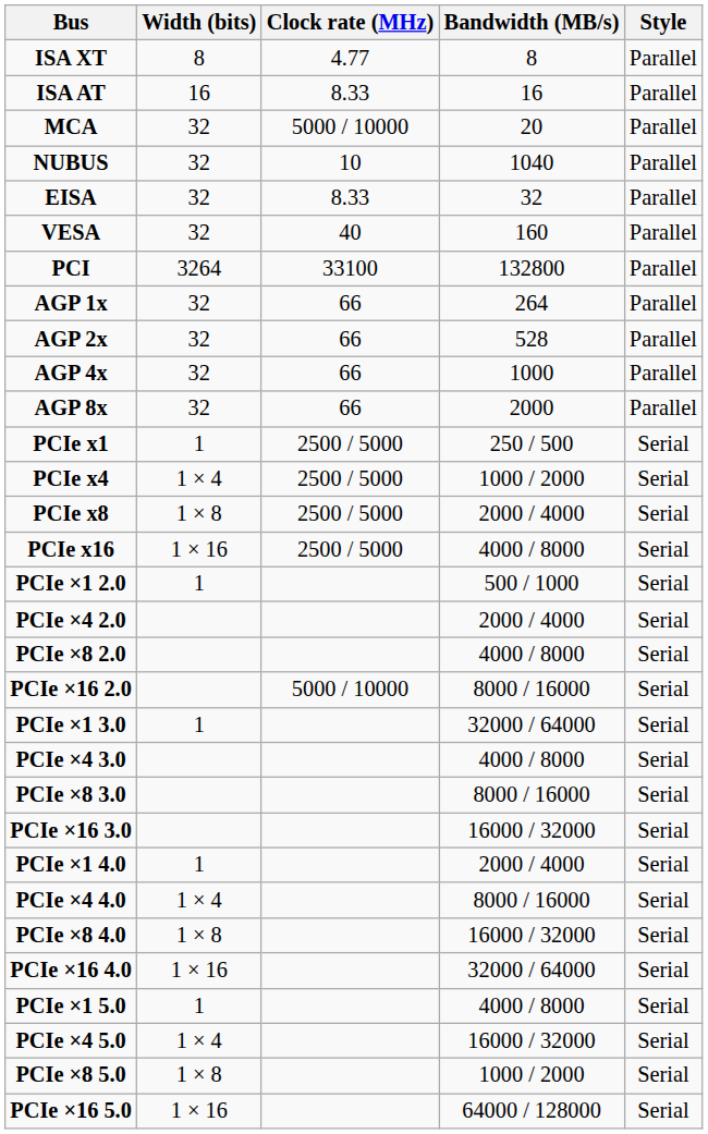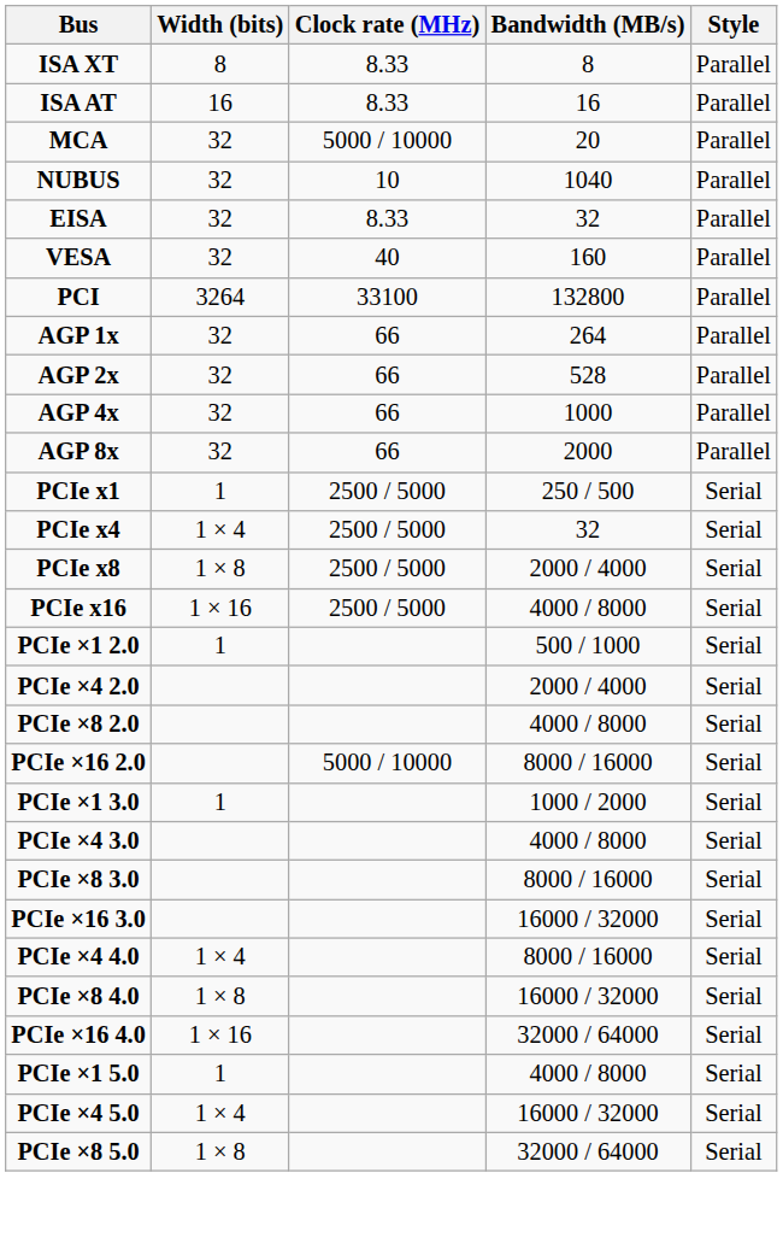 <table class="wikitable" style="text-align:center;">
 <tr>
 <th>Bus</th>
 <th>Width (bits)</th>
 <th>Clock rate (<a href='#'>MHz</a>)</th>
 <th>Bandwidth (MB/s)</th>
 <th>Style</th>
 </tr>
 <tr>
 <td><strong>ISA XT</strong></td>
 <td>8</td>
-<td>4.77</td>
+<td>8.33</td>
 <td>8</td>
 <td>Parallel</td>
 </tr>
 <tr>
 <td><strong>ISA AT</strong></td>
 <td>16</td>
 <td>8.33</td>
 <td>16</td>
 <td>Parallel</td>
 </tr>
 <tr>
 <td><strong>MCA</strong></td>
 <td>32</td>
 <td>5000 / 10000</td>
 <td>20</td>
 <td>Parallel</td>
 </tr>
 <tr>
 <td><strong>NUBUS</strong></td>
 <td>32</td>
 <td>10</td>
 <td>1040</td>
 <td>Parallel</td>
 </tr>
 <tr>
 <td><strong>EISA</strong></td>
 <td>32</td>
 <td>8.33</td>
 <td>32</td>
 <td>Parallel</td>
 </tr>
 <tr>
 <td><strong>VESA</strong></td>
 <td>32</td>
 <td>40</td>
 <td>160</td>
 <td>Parallel</td>
 </tr>
 <tr>
 <td><strong>PCI</strong></td>
 <td>3264</td>
 <td>33100</td>
 <td>132800</td>
 <td>Parallel</td>
 </tr>
 <tr>
 <td><strong>AGP 1x</strong></td>
 <td>32</td>
 <td>66</td>
 <td>264</td>
 <td>Parallel</td>
 </tr>
 <tr>
 <td><strong>AGP 2x</strong></td>
 <td>32</td>
 <td>66</td>
 <td>528</td>
 <td>Parallel</td>
 </tr>
 <tr>
 <td><strong>AGP 4x</strong></td>
 <td>32</td>
 <td>66</td>
 <td>1000</td>
 <td>Parallel</td>
 </tr>
 <tr>
 <td><strong>AGP 8x</strong></td>
 <td>32</td>
 <td>66</td>
 <td>2000</td>
 <td>Parallel</td>
 </tr>
 <tr>
 <td><strong>PCIe x1</strong></td>
 <td>1</td>
 <td>2500 / 5000</td>
 <td>250 / 500</td>
 <td>Serial</td>
 </tr>
 <tr>
 <td><strong>PCIe x4</strong></td>
 <td>1 × 4</td>
 <td>2500 / 5000</td>
-<td>1000 / 2000</td>
+<td>32</td>
 <td>Serial</td>
 </tr>
 <tr>
 <td><strong>PCIe x8</strong></td>
 <td>1 × 8</td>
 <td>2500 / 5000</td>
 <td>2000 / 4000</td>
 <td>Serial</td>
 </tr>
 <tr>
 <td><strong>PCIe x16</strong></td>
 <td>1 × 16</td>
 <td>2500 / 5000</td>
 <td>4000 / 8000</td>
 <td>Serial</td>
 </tr>
 <tr>
 <td><strong>PCIe ×1 2.0</strong></td>
 <td>1</td>
 <td></td>
 <td>500 / 1000</td>
 <td>Serial</td>
 </tr>
 <tr>
 <td><strong>PCIe ×4 2.0</strong></td>
 <td></td>
 <td></td>
 <td>2000 / 4000</td>
 <td>Serial</td>
 </tr>
 <tr>
 <td><strong>PCIe ×8 2.0</strong></td>
 <td></td>
 <td></td>
 <td>4000 / 8000</td>
 <td>Serial</td>
 </tr>
 <tr>
 <td><strong>PCIe ×16 2.0</strong></td>
 <td></td>
 <td>5000 / 10000</td>
 <td>8000 / 16000</td>
 <td>Serial</td>
 </tr>
 <tr>
 <td><strong>PCIe ×1 3.0</strong></td>
 <td>1</td>
 <td></td>
-<td>32000 / 64000</td>
+<td>1000 / 2000</td>
 <td>Serial</td>
 </tr>
 <tr>
 <td><strong>PCIe ×4 3.0</strong></td>
 <td></td>
 <td></td>
 <td>4000 / 8000</td>
 <td>Serial</td>
 </tr>
 <tr>
 <td><strong>PCIe ×8 3.0</strong></td>
 <td></td>
 <td></td>
 <td>8000 / 16000</td>
 <td>Serial</td>
 </tr>
 <tr>
 <td><strong>PCIe ×16 3.0</strong></td>
 <td></td>
 <td></td>
 <td>16000 / 32000</td>
-<td>Serial</td>
-</tr>
-<tr>
-<td><strong>PCIe ×1 4.0</strong></td>
-<td>1</td>
-<td></td>
-<td>2000 / 4000</td>
 <td>Serial</td>
 </tr>
 <tr>
 <td><strong>PCIe ×4 4.0</strong></td>
 <td>1 × 4</td>
 <td></td>
 <td>8000 / 16000</td>
 <td>Serial</td>
 </tr>
 <tr>
 <td><strong>PCIe ×8 4.0</strong></td>
 <td>1 × 8</td>
 <td></td>
 <td>16000 / 32000</td>
 <td>Serial</td>
 </tr>
 <tr>
 <td><strong>PCIe ×16 4.0</strong></td>
 <td>1 × 16</td>
 <td></td>
 <td>32000 / 64000</td>
 <td>Serial</td>
 </tr>
 <tr>
 <td><strong>PCIe ×1 5.0</strong></td>
 <td>1</td>
 <td></td>
 <td>4000 / 8000</td>
 <td>Serial</td>
 </tr>
 <tr>
 <td><strong>PCIe ×4 5.0</strong></td>
 <td>1 × 4</td>
 <td></td>
 <td>16000 / 32000</td>
 <td>Serial</td>
 </tr>
 <tr>
 <td><strong>PCIe ×8 5.0</strong></td>
 <td>1 × 8</td>
 <td></td>
-<td>1000 / 2000</td>
-<td>Serial</td>
-</tr>
-<tr>
-<td><strong>PCIe ×16 5.0</strong></td>
-<td>1 × 16</td>
-<td></td>
-<td>64000 / 128000</td>
+<td>32000 / 64000</td>
 <td>Serial</td>
 </tr>
 </table>
